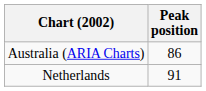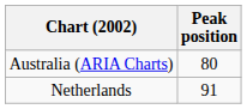 <table class="wikitable sortable plainrowheaders" style="text-align:center">
 <tr>
 <th>Chart (2002)</th>
 <th>Peak<br> position</th>
 </tr>
 <tr>
 <td>Australia (<a href='#'>ARIA Charts</a>)</td>
-<td align="center">86</td>
+<td align="center">80</td>
 </tr>
 <tr>
 <td>Netherlands </td>
 <td align="center">91</td>
 </tr>
 </table>
